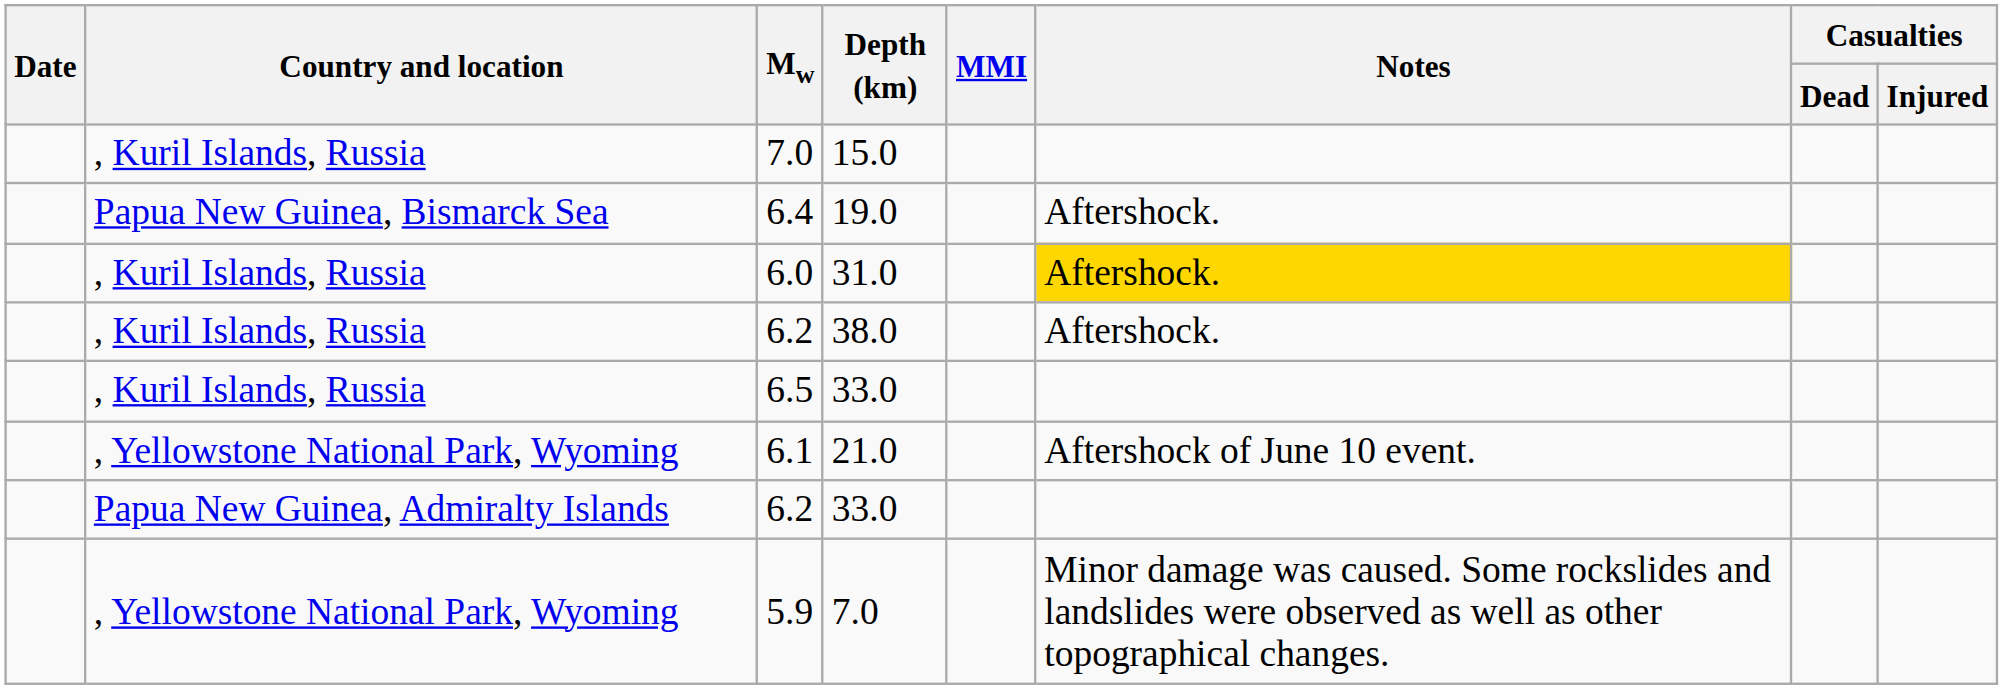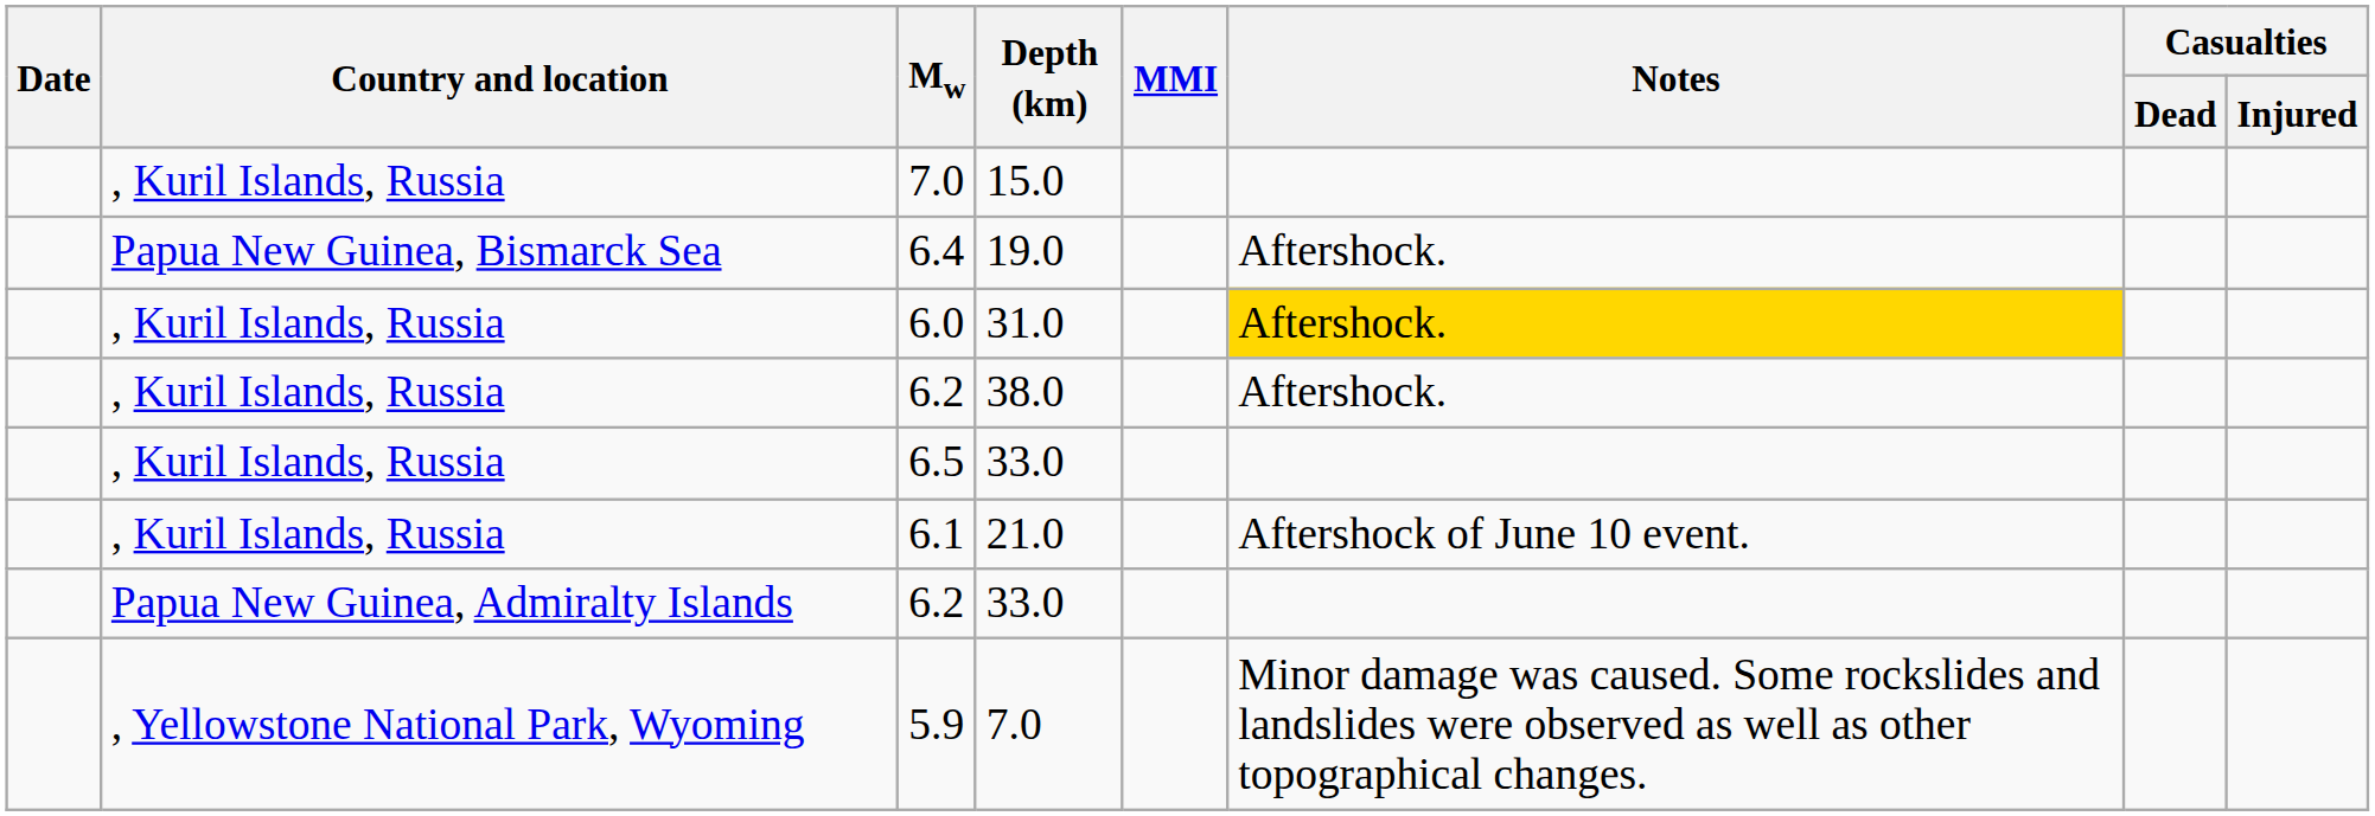 <table class="wikitable sortable sort-under" style="border:1px black; margin-left:1em;">
 <tr>
 <th rowspan="2"><small>Date</small></th>
 <th rowspan="2" style="width: 280px"><small>Country and location</small></th>
 <th rowspan="2"><small>M<sub>w</sub></small></th>
 <th rowspan="2"><small>Depth (km)</small></th>
 <th rowspan="2"><small><a href='#'>MMI</a></small></th>
 <th rowspan="2" class="unsortable"><small>Notes</small></th>
 <th colspan="2"><small>Casualties</small></th>
 </tr>
 <tr>
 <th><small>Dead</small></th>
 <th><small>Injured</small></th>
 </tr>
 <tr>
 <td></td>
 <td>, <a href='#'>Kuril Islands</a>, <a href='#'>Russia</a></td>
 <td>7.0</td>
 <td>15.0</td>
 <td></td>
 <td></td>
 <td></td>
 <td></td>
 </tr>
 <tr>
 <td></td>
 <td> <a href='#'>Papua New Guinea</a>, <a href='#'>Bismarck Sea</a></td>
 <td>6.4</td>
 <td>19.0</td>
 <td></td>
 <td>Aftershock.</td>
 <td></td>
 <td></td>
 </tr>
 <tr>
 <td></td>
 <td>, <a href='#'>Kuril Islands</a>, <a href='#'>Russia</a></td>
 <td>6.0</td>
 <td>31.0</td>
 <td></td>
 <td style="background: gold;">Aftershock.</td>
 <td></td>
 <td></td>
 </tr>
 <tr>
 <td></td>
 <td>, <a href='#'>Kuril Islands</a>, <a href='#'>Russia</a></td>
 <td>6.2</td>
 <td>38.0</td>
 <td></td>
 <td>Aftershock.</td>
 <td></td>
 <td></td>
 </tr>
 <tr>
 <td></td>
 <td>, <a href='#'>Kuril Islands</a>, <a href='#'>Russia</a></td>
 <td>6.5</td>
 <td>33.0</td>
 <td></td>
 <td></td>
 <td></td>
 <td></td>
 </tr>
 <tr>
 <td></td>
-<td>, <a href='#'>Yellowstone National Park</a>, <a href='#'>Wyoming</a></td>
+<td>, <a href='#'>Kuril Islands</a>, <a href='#'>Russia</a></td>
 <td>6.1</td>
 <td>21.0</td>
 <td></td>
 <td>Aftershock of June 10 event.</td>
 <td></td>
 <td></td>
 </tr>
 <tr>
 <td></td>
 <td> <a href='#'>Papua New Guinea</a>, <a href='#'>Admiralty Islands</a></td>
 <td>6.2</td>
 <td>33.0</td>
 <td></td>
 <td></td>
 <td></td>
 <td></td>
 </tr>
 <tr>
 <td></td>
 <td>, <a href='#'>Yellowstone National Park</a>, <a href='#'>Wyoming</a></td>
 <td>5.9</td>
 <td>7.0</td>
 <td></td>
 <td>Minor damage was caused. Some rockslides and landslides were observed as well as other topographical changes.</td>
 <td></td>
 <td></td>
 </tr>
 </table>
